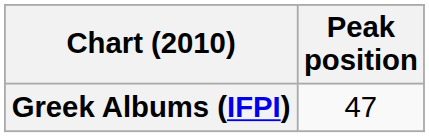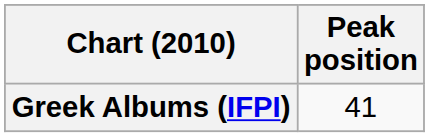 <table class="wikitable plainrowheaders">
 <tr>
 <th>Chart (2010)</th>
 <th>Peak<br>position</th>
 </tr>
 <tr>
 <th scope="row">Greek Albums (<a href='#'>IFPI</a>)</th>
-<td style="text-align:center;">47</td>
+<td style="text-align:center;">41</td>
 </tr>
 </table>
